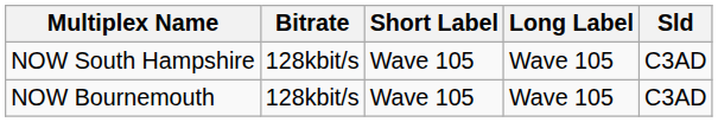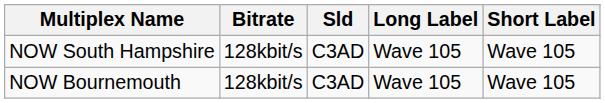 <table class="wikitable">
 <tr>
 <th>Multiplex Name</th>
 <th>Bitrate</th>
+<th>Sld</th>
+<th>Long Label</th>
 <th>Short Label</th>
-<th>Long Label</th>
-<th>Sld</th>
 </tr>
 <tr>
 <td>NOW South Hampshire</td>
 <td>128kbit/s</td>
+<td>C3AD</td>
 <td>Wave 105</td>
 <td>Wave 105</td>
-<td>C3AD</td>
 </tr>
 <tr>
 <td>NOW Bournemouth</td>
 <td>128kbit/s</td>
+<td>C3AD</td>
 <td>Wave 105</td>
 <td>Wave 105</td>
-<td>C3AD</td>
 </tr>
 </table>
